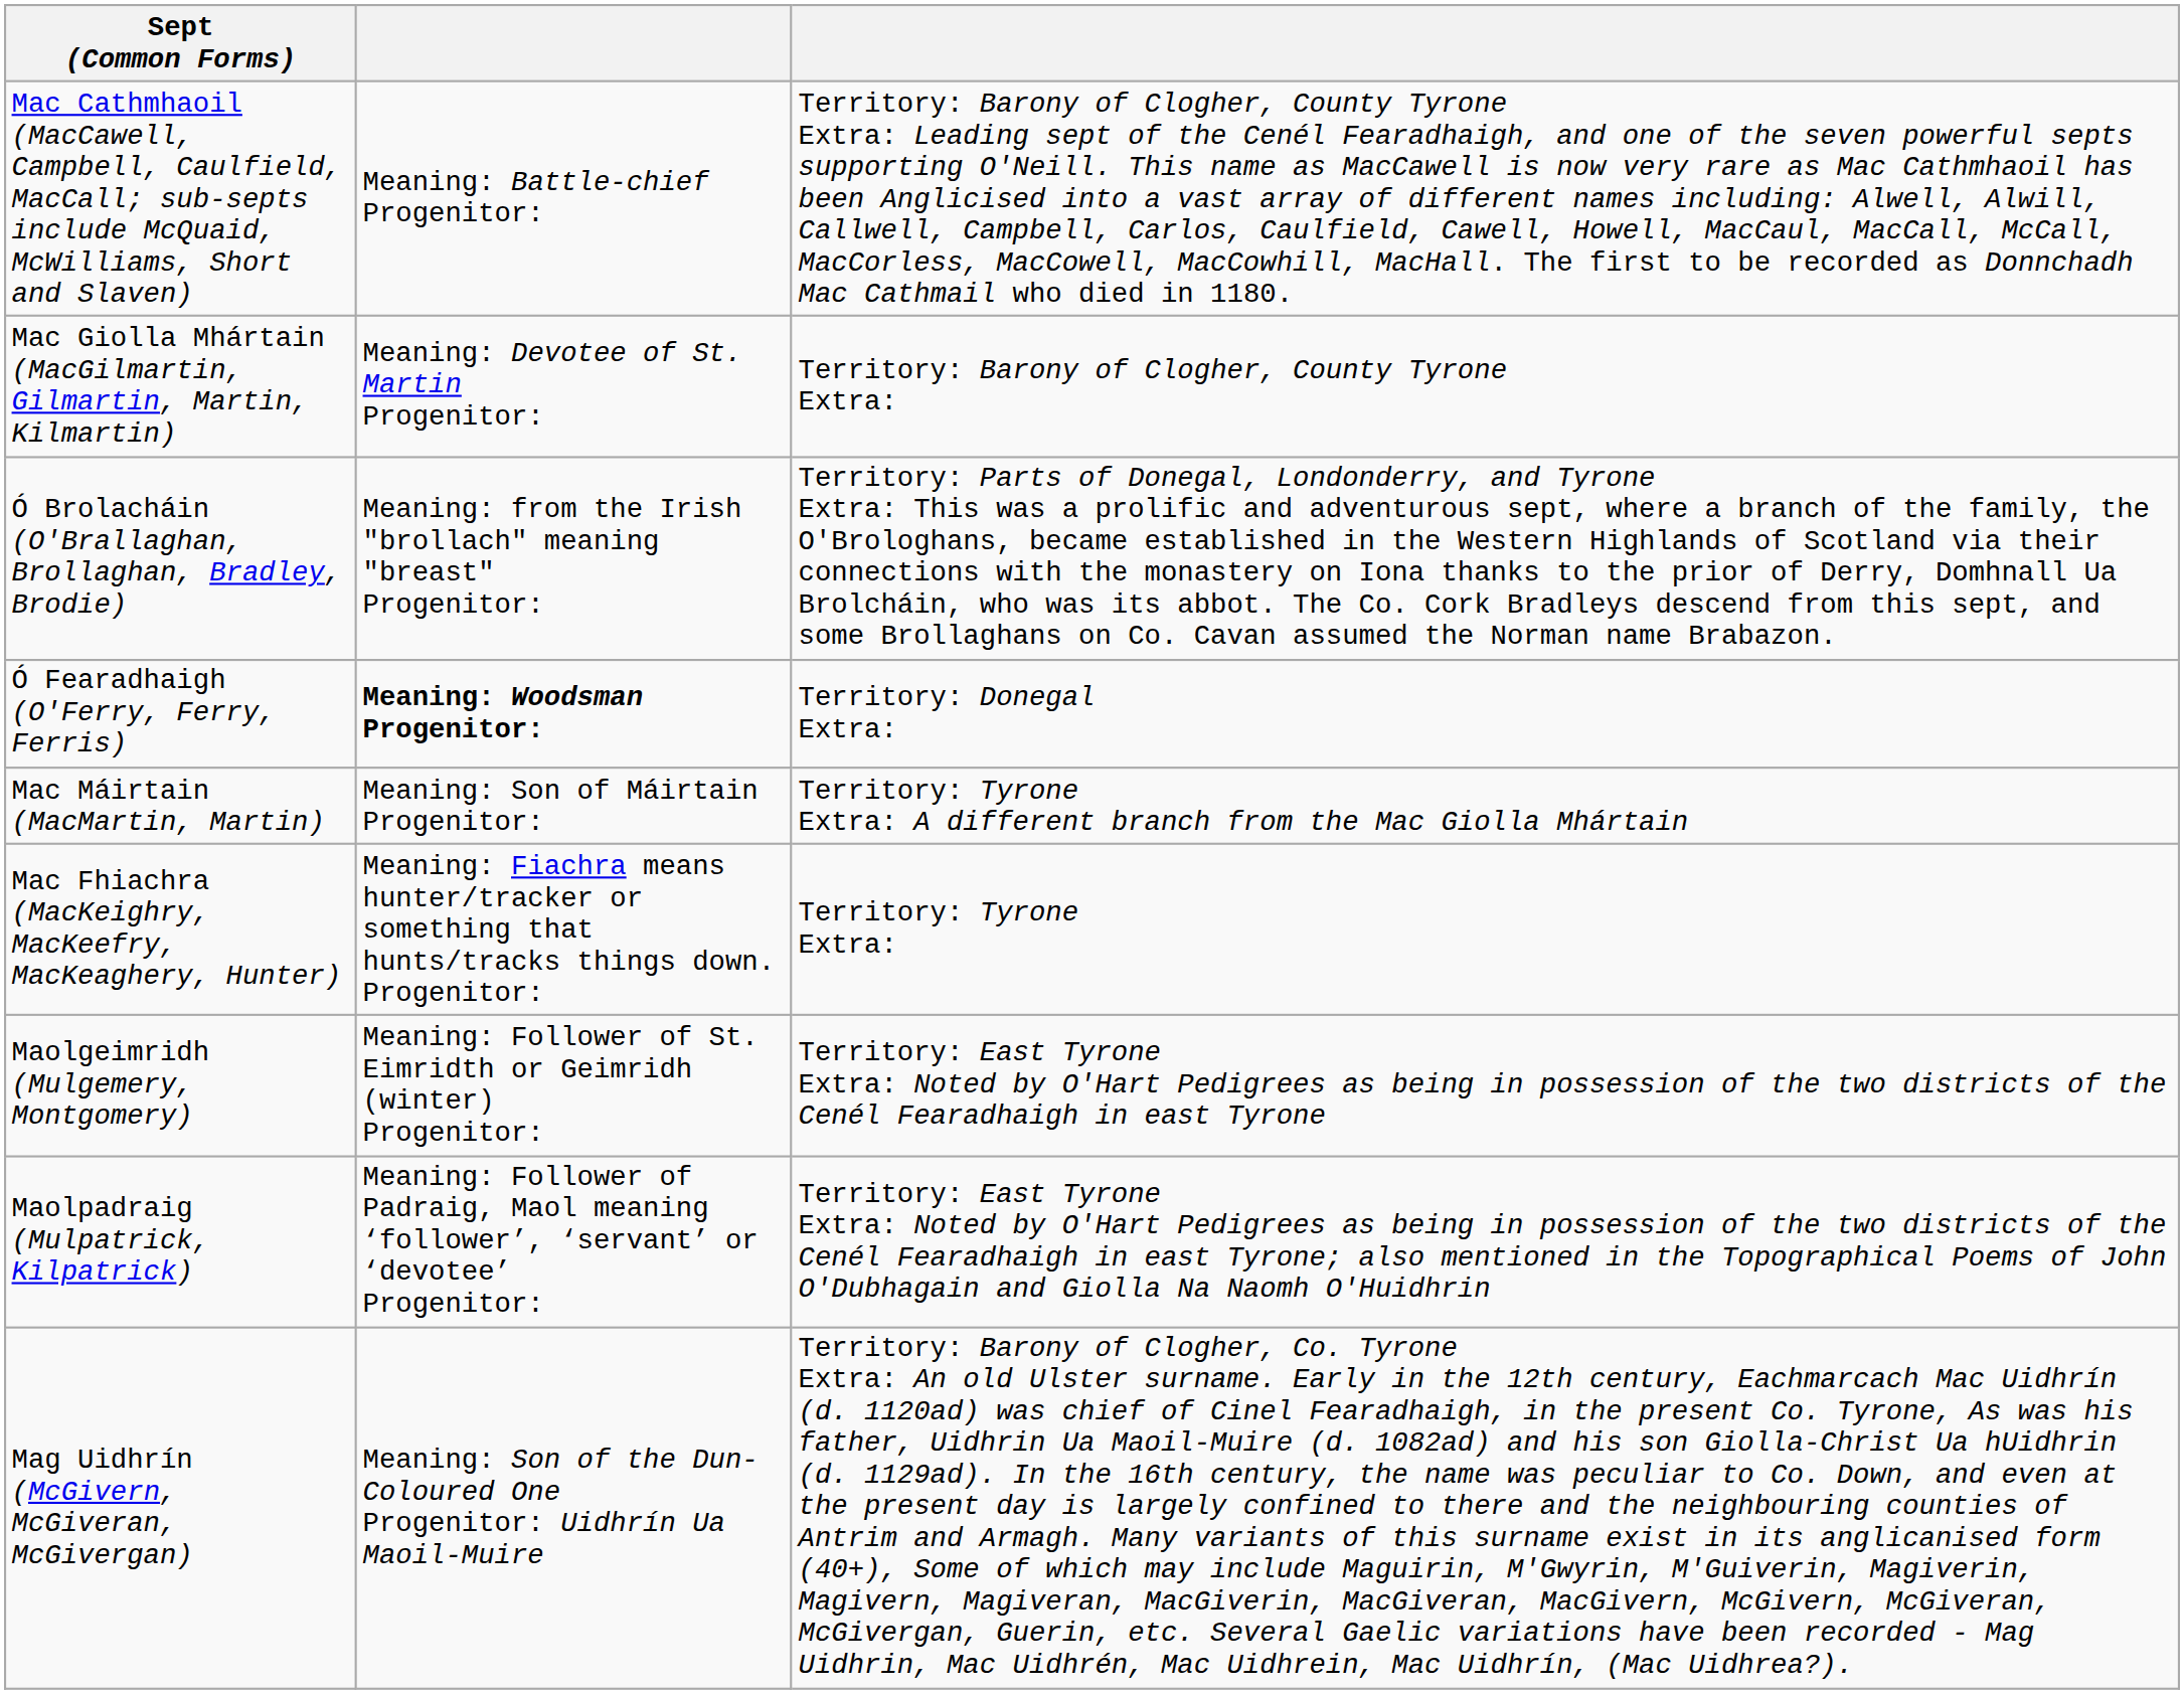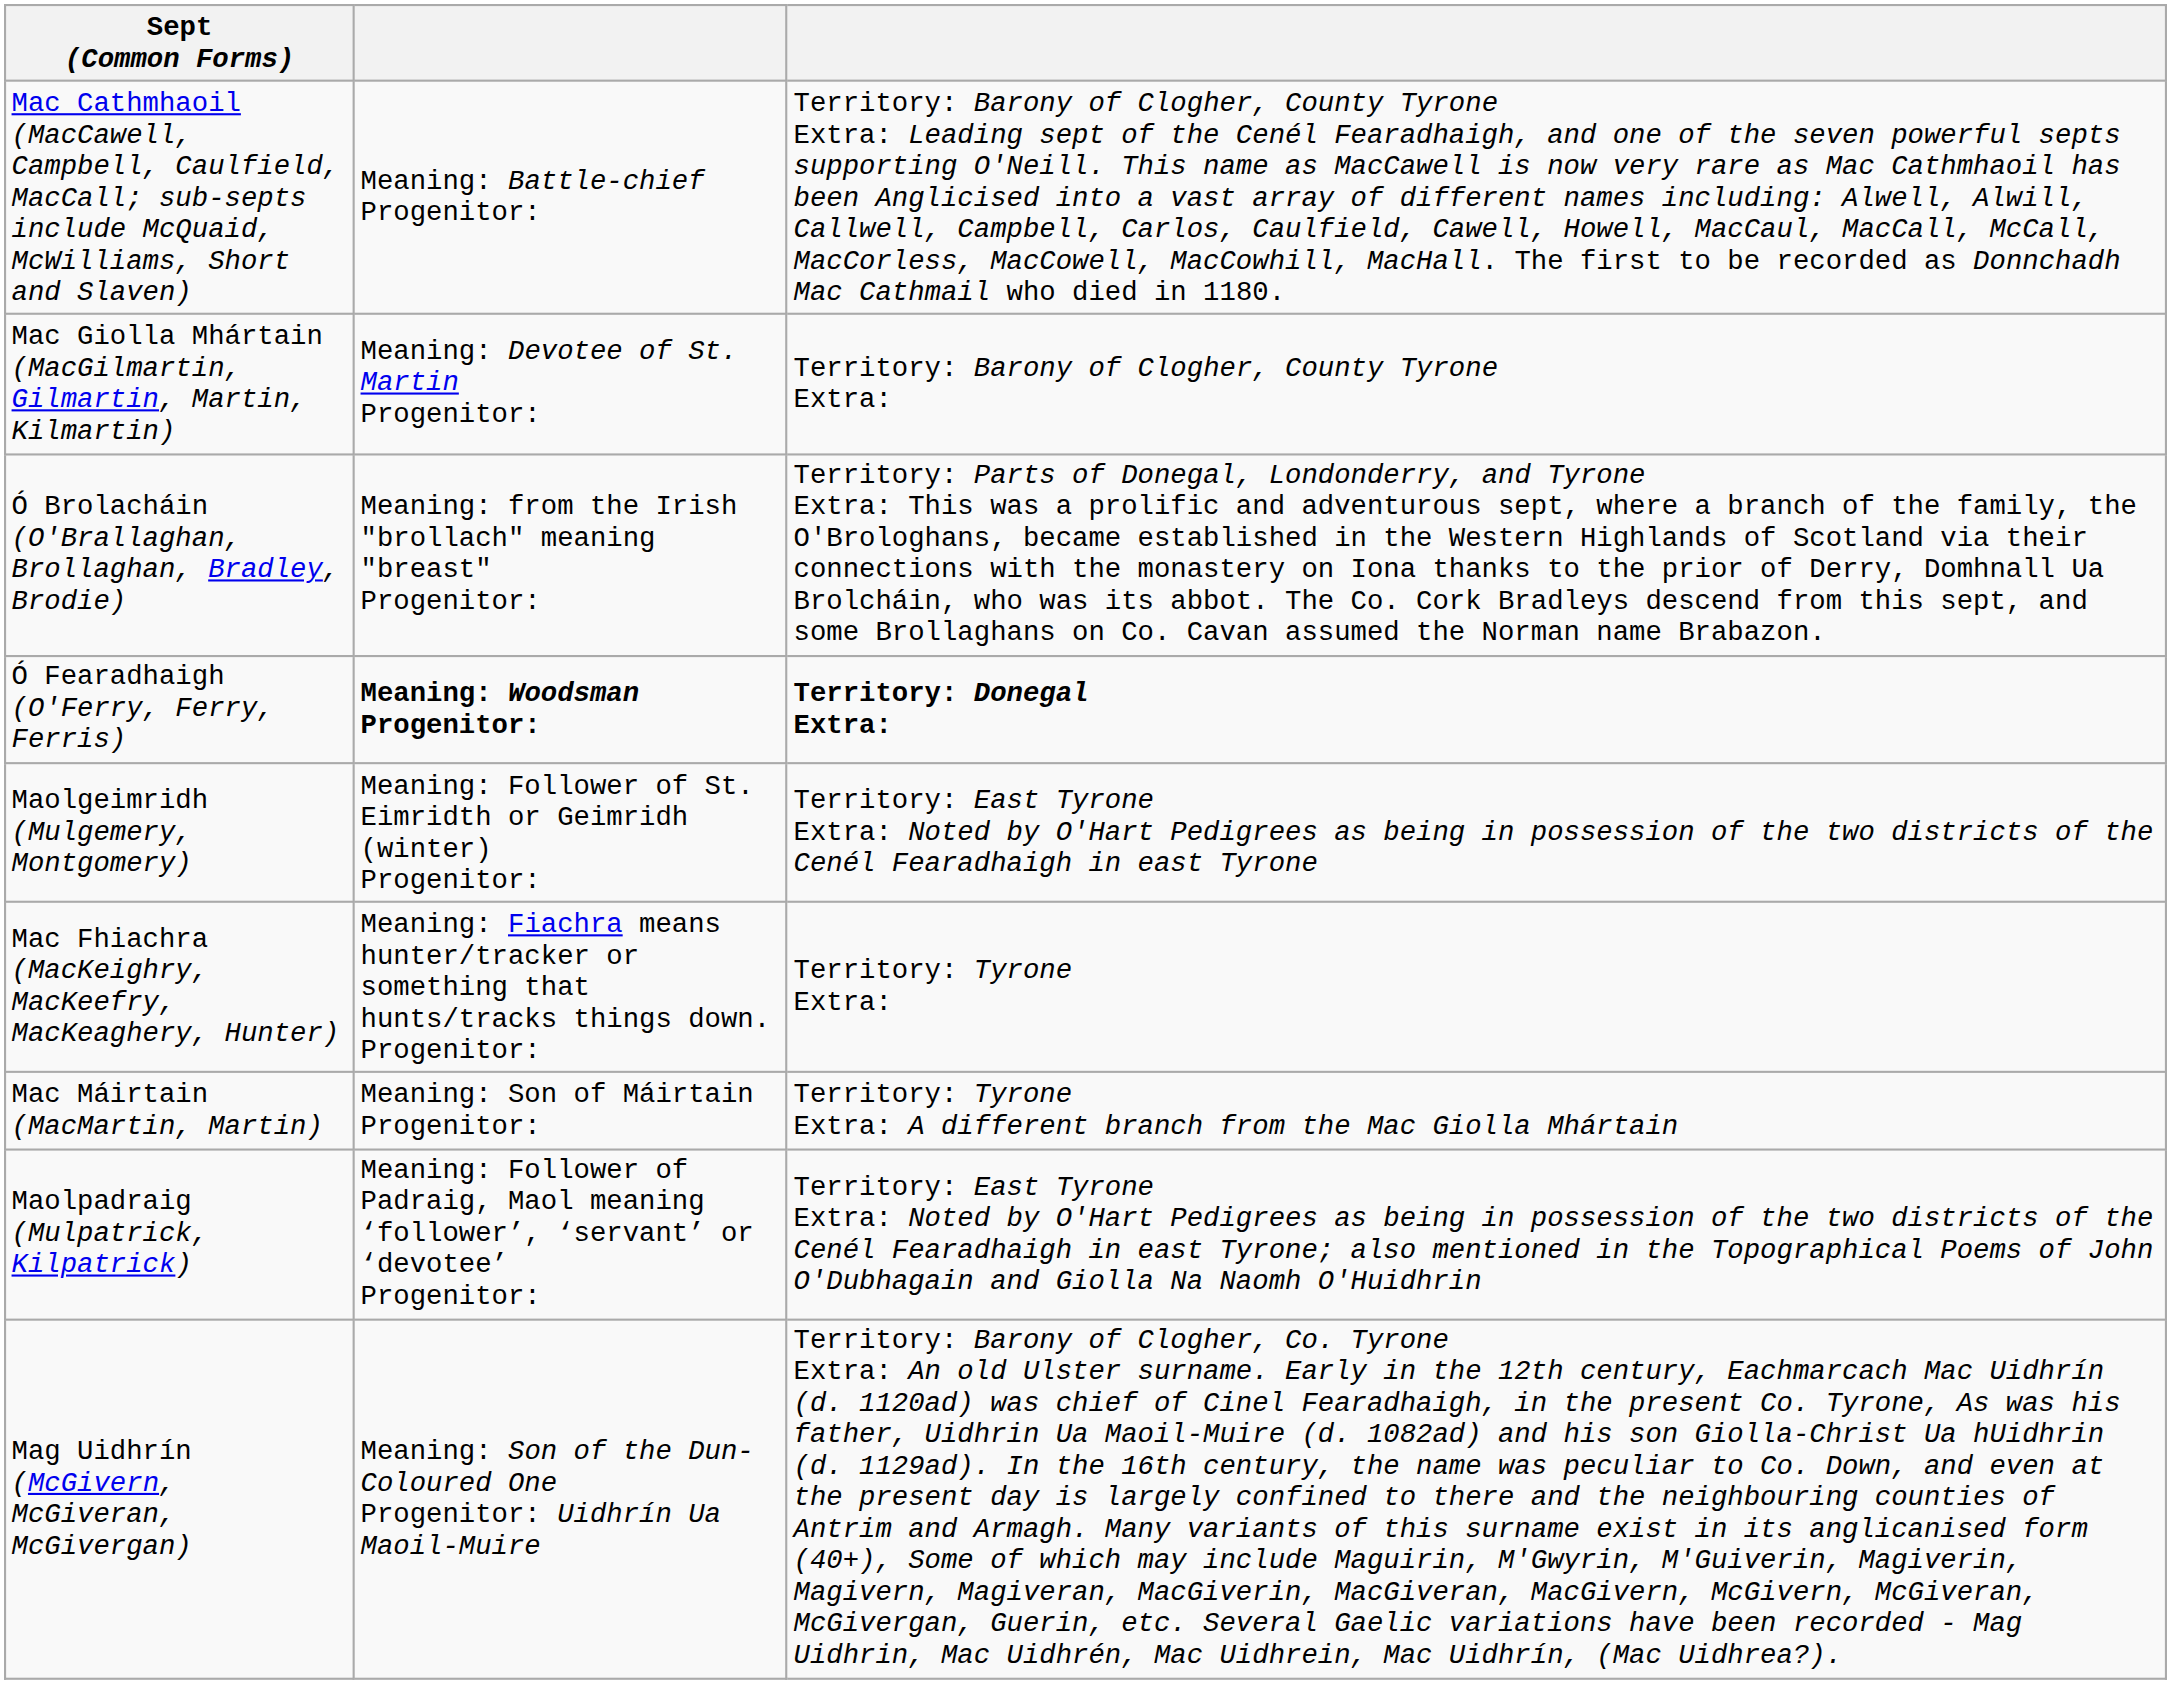 <table class="wikitable">
 <tr>
 <th width="160"><strong>Sept</strong><br><strong><em>(Common Forms)</em></strong></th>
 <th width="200"></th>
 <th width="650"></th>
 </tr>
 <tr>
 <td><a href='#'>Mac Cathmhaoil</a><br><em>(MacCawell, Campbell, Caulfield, MacCall; sub-septs include McQuaid, McWilliams, Short and Slaven)</em></td>
 <td>Meaning: <em>Battle-chief</em><br>Progenitor:</td>
 <td>Territory: <em>Barony of Clogher, County Tyrone</em><br>Extra: <em>Leading sept of the Cenél Fearadhaigh, and one of the seven powerful septs supporting O'Neill. This name as MacCawell is now very rare as Mac Cathmhaoil has been Anglicised into a vast array of different names including: Alwell, Alwill, Callwell, Campbell, Carlos, Caulfield, Cawell, Howell, MacCaul, MacCall, McCall, MacCorless, MacCowell, MacCowhill, MacHall</em>. The first to be recorded as <em>Donnchadh Mac Cathmail</em> who died in 1180.</td>
 </tr>
 <tr>
 <td>Mac Giolla Mhártain<br><em>(MacGilmartin, <a href='#'>Gilmartin</a>, Martin, Kilmartin)</em></td>
 <td>Meaning: <em>Devotee of St. <a href='#'>Martin</a></em><br>Progenitor:</td>
 <td>Territory: <em>Barony of Clogher, County Tyrone</em><br>Extra:</td>
 </tr>
 <tr>
 <td>Ó Brolacháin<br><em>(O'Brallaghan, Brollaghan, <a href='#'>Bradley</a>, Brodie)</em></td>
 <td>Meaning: from the Irish "brollach" meaning "breast"<br>Progenitor:</td>
 <td>Territory: <em>Parts of Donegal, Londonderry, and Tyrone</em><br>Extra: This was a prolific and adventurous sept, where a branch of the family, the O'Brologhans, became established in the Western Highlands of Scotland via their connections with the monastery on Iona thanks to the prior of Derry, Domhnall Ua Brolcháin, who was its abbot. The Co. Cork Bradleys descend from this sept, and some Brollaghans on Co. Cavan assumed the Norman name Brabazon.</td>
 </tr>
 <tr>
 <td>Ó Fearadhaigh<br><em>(O'Ferry, Ferry, Ferris)</em></td>
 <td><strong>Meaning: <em>Woodsman</em><br>Progenitor:</strong></td>
-<td>Territory: <em>Donegal</em><br>Extra:</td>
+<td><strong>Territory: <em>Donegal</em><br>Extra:</strong></td>
 </tr>
 <tr>
-<td>Mac Máirtain<br><em>(MacMartin, Martin)</em></td>
-<td>Meaning: Son of Máirtain<br>Progenitor:</td>
-<td>Territory: <em>Tyrone</em><br>Extra: <em>A different branch from the Mac Giolla Mhártain</em></td>
+<td>Maolgeimridh<br><em>(Mulgemery, Montgomery)</em></td>
+<td>Meaning: Follower of St. Eimridth or Geimridh (winter)  <br>Progenitor:</td>
+<td>Territory: <em>East Tyrone</em><br>Extra: <em>Noted by O'Hart Pedigrees as being in possession of the two districts of the Cenél Fearadhaigh in east Tyrone</em></td>
 </tr>
 <tr>
 <td>Mac Fhiachra<br><em>(MacKeighry, MacKeefry, MacKeaghery, Hunter)</em></td>
 <td>Meaning: <a href='#'>Fiachra</a> means hunter/tracker or something that hunts/tracks things down. <br>Progenitor:</td>
 <td>Territory: <em>Tyrone</em><br>Extra:</td>
 </tr>
 <tr>
-<td>Maolgeimridh<br><em>(Mulgemery, Montgomery)</em></td>
-<td>Meaning: Follower of St. Eimridth or Geimridh (winter)  <br>Progenitor:</td>
-<td>Territory: <em>East Tyrone</em><br>Extra: <em>Noted by O'Hart Pedigrees as being in possession of the two districts of the Cenél Fearadhaigh in east Tyrone</em></td>
+<td>Mac Máirtain<br><em>(MacMartin, Martin)</em></td>
+<td>Meaning: Son of Máirtain<br>Progenitor:</td>
+<td>Territory: <em>Tyrone</em><br>Extra: <em>A different branch from the Mac Giolla Mhártain</em></td>
 </tr>
 <tr>
 <td>Maolpadraig<br><em>(Mulpatrick, <a href='#'>Kilpatrick</a>)</em></td>
 <td>Meaning: Follower of Padraig, Maol meaning ‘follower’, ‘servant’ or ‘devotee’ <br>Progenitor:</td>
 <td>Territory: <em>East Tyrone</em><br>Extra: <em>Noted by O'Hart Pedigrees as being in possession of the two districts of the Cenél Fearadhaigh in east Tyrone; also mentioned in the Topographical Poems of John O'Dubhagain and Giolla Na Naomh O'Huidhrin</em></td>
 </tr>
 <tr>
 <td>Mag Uidhrín<br><em>(<a href='#'>McGivern</a>, McGiveran, McGivergan)</em></td>
 <td>Meaning: <em>Son of the Dun-Coloured One</em><br>Progenitor: <em>Uidhrín Ua Maoil-Muire</em></td>
 <td>Territory: <em>Barony of Clogher, Co. Tyrone</em><br>Extra: <em>An old Ulster surname. Early in the 12th century, Eachmarcach Mac Uidhrín (d. 1120ad) was chief of Cinel Fearadhaigh, in the present Co. Tyrone, As was his father, Uidhrin Ua Maoil-Muire (d. 1082ad) and his son Giolla-Christ Ua hUidhrin (d. 1129ad). In the 16th century, the name was peculiar to Co. Down, and even at the present day is largely confined to there and the neighbouring counties of Antrim and Armagh. Many variants of this surname exist in its anglicanised form (40+), Some of which may include Maguirin, M'Gwyrin, M'Guiverin, Magiverin, Magivern, Magiveran, MacGiverin, MacGiveran, MacGivern, McGivern, McGiveran, McGivergan, Guerin, etc. Several Gaelic variations have been recorded - Mag Uidhrin, Mac Uidhrén, Mac Uidhrein, Mac Uidhrín, (Mac Uidhrea?).</em></td>
 </tr>
 </table>
